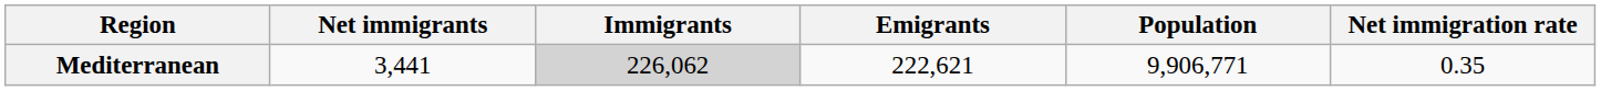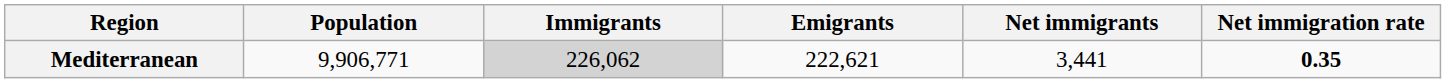 <table class="wikitable">
 <tr>
 <th style="width:120pt;">Region</th>
-<th style="width:120pt;">Net immigrants</th>
+<th style="width:120pt;">Population</th>
 <th style="width:120pt;">Immigrants</th>
 <th style="width:120pt;">Emigrants</th>
-<th style="width:120pt;">Population</th>
+<th style="width:120pt;">Net immigrants</th>
 <th style="width:120pt;">Net immigration rate</th>
 </tr>
 <tr>
 <th style="width:120pt;">Mediterranean</th>
-<td style="text-align:center;">3,441</td>
+<td style="text-align:center;">9,906,771</td>
 <td style="background: lightgrey; text-align:center;">226,062</td>
 <td style="text-align:center;">222,621</td>
-<td style="text-align:center;">9,906,771</td>
-<td style="text-align:center;">0.35</td>
+<td style="text-align:center;">3,441</td>
+<td style="text-align:center;"><strong>0.35</strong></td>
 </tr>
 </table>
